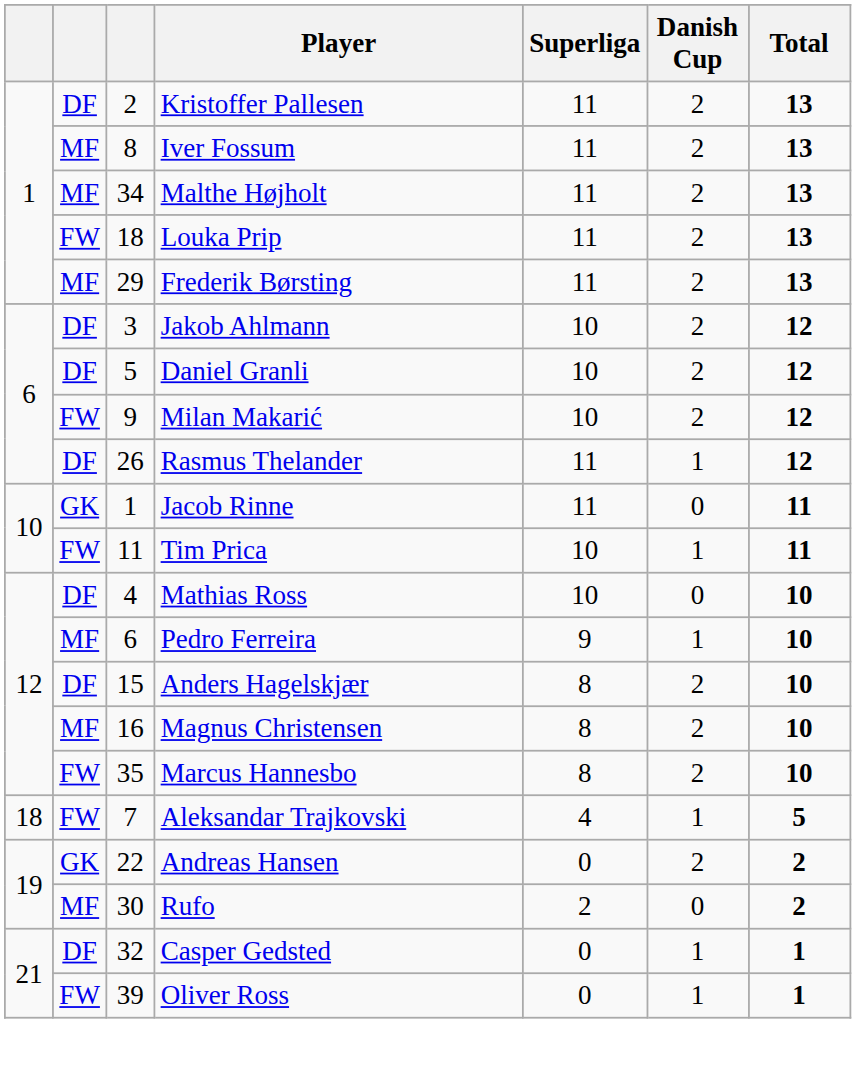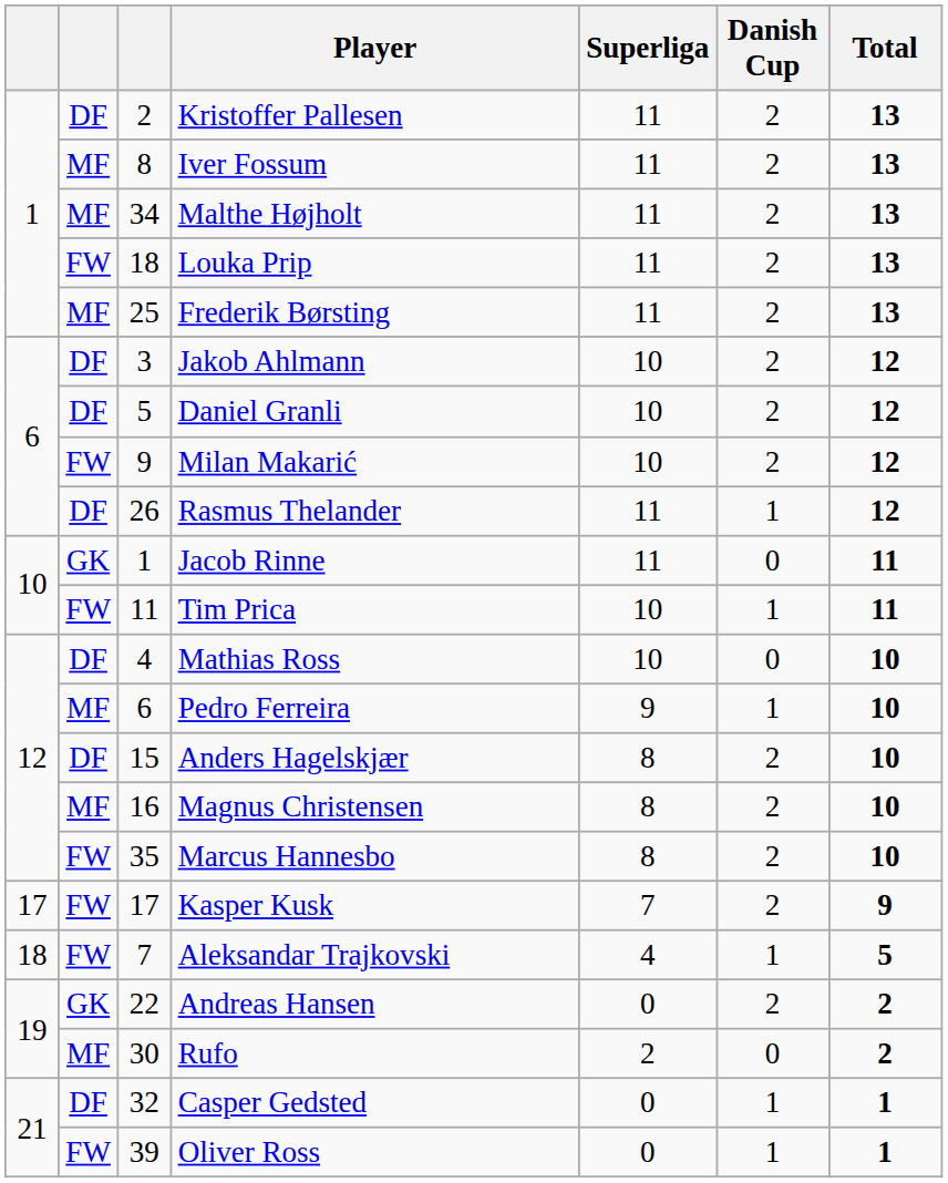 <table class="wikitable sortable" style="font-size: 95%; text-align: center;">
 <tr>
 <th width=20></th>
 <th width=20></th>
 <th width=20></th>
 <th width=200>Player</th>
 <th width=50>Superliga</th>
 <th width=50>Danish Cup</th>
 <th width=50>Total</th>
 </tr>
 <tr>
 <td rowspan=5>1</td>
 <td><a href='#'>DF</a></td>
 <td>2</td>
 <td align=left> <a href='#'>Kristoffer Pallesen</a></td>
 <td>11</td>
 <td>2</td>
 <td><strong>13</strong></td>
 </tr>
 <tr>
 <td><a href='#'>MF</a></td>
 <td>8</td>
 <td align=left> <a href='#'>Iver Fossum</a></td>
 <td>11</td>
 <td>2</td>
 <td><strong>13</strong></td>
 </tr>
 <tr>
 <td><a href='#'>MF</a></td>
 <td>34</td>
 <td align=left> <a href='#'>Malthe Højholt</a></td>
 <td>11</td>
 <td>2</td>
 <td><strong>13</strong></td>
 </tr>
 <tr>
 <td><a href='#'>FW</a></td>
 <td>18</td>
 <td align=left> <a href='#'>Louka Prip</a></td>
 <td>11</td>
 <td>2</td>
 <td><strong>13</strong></td>
 </tr>
 <tr>
 <td><a href='#'>MF</a></td>
-<td>29</td>
+<td>25</td>
 <td align=left> <a href='#'>Frederik Børsting</a></td>
 <td>11</td>
 <td>2</td>
 <td><strong>13</strong></td>
 </tr>
 <tr>
 <td rowspan=4>6</td>
 <td><a href='#'>DF</a></td>
 <td>3</td>
 <td align=left> <a href='#'>Jakob Ahlmann</a></td>
 <td>10</td>
 <td>2</td>
 <td><strong>12</strong></td>
 </tr>
 <tr>
 <td><a href='#'>DF</a></td>
 <td>5</td>
 <td align=left> <a href='#'>Daniel Granli</a></td>
 <td>10</td>
 <td>2</td>
 <td><strong>12</strong></td>
 </tr>
 <tr>
 <td><a href='#'>FW</a></td>
 <td>9</td>
 <td align=left> <a href='#'>Milan Makarić</a></td>
 <td>10</td>
 <td>2</td>
 <td><strong>12</strong></td>
 </tr>
 <tr>
 <td><a href='#'>DF</a></td>
 <td>26</td>
 <td align=left> <a href='#'>Rasmus Thelander</a></td>
 <td>11</td>
 <td>1</td>
 <td><strong>12</strong></td>
 </tr>
 <tr>
 <td rowspan=2>10</td>
 <td><a href='#'>GK</a></td>
 <td>1</td>
 <td align=left> <a href='#'>Jacob Rinne</a></td>
 <td>11</td>
 <td>0</td>
 <td><strong>11</strong></td>
 </tr>
 <tr>
 <td><a href='#'>FW</a></td>
 <td>11</td>
 <td align=left> <a href='#'>Tim Prica</a></td>
 <td>10</td>
 <td>1</td>
 <td><strong>11</strong></td>
 </tr>
 <tr>
 <td rowspan=5>12</td>
 <td><a href='#'>DF</a></td>
 <td>4</td>
 <td align=left> <a href='#'>Mathias Ross</a></td>
 <td>10</td>
 <td>0</td>
 <td><strong>10</strong></td>
 </tr>
 <tr>
 <td><a href='#'>MF</a></td>
 <td>6</td>
 <td align=left> <a href='#'>Pedro Ferreira</a></td>
 <td>9</td>
 <td>1</td>
 <td><strong>10</strong></td>
 </tr>
 <tr>
 <td><a href='#'>DF</a></td>
 <td>15</td>
 <td align=left> <a href='#'>Anders Hagelskjær</a></td>
 <td>8</td>
 <td>2</td>
 <td><strong>10</strong></td>
 </tr>
 <tr>
 <td><a href='#'>MF</a></td>
 <td>16</td>
 <td align=left> <a href='#'>Magnus Christensen</a></td>
 <td>8</td>
 <td>2</td>
 <td><strong>10</strong></td>
 </tr>
 <tr>
 <td><a href='#'>FW</a></td>
 <td>35</td>
 <td align=left> <a href='#'>Marcus Hannesbo</a></td>
 <td>8</td>
 <td>2</td>
 <td><strong>10</strong></td>
 </tr>
 <tr>
+<td rowspan=1>17</td>
+<td><a href='#'>FW</a></td>
+<td>17</td>
+<td align=left> <a href='#'>Kasper Kusk</a></td>
+<td>7</td>
+<td>2</td>
+<td><strong>9</strong></td>
+</tr>
+<tr>
 <td rowspan=1>18</td>
 <td><a href='#'>FW</a></td>
 <td>7</td>
 <td align=left> <a href='#'>Aleksandar Trajkovski</a></td>
 <td>4</td>
 <td>1</td>
 <td><strong>5</strong></td>
 </tr>
 <tr>
 <td rowspan=2>19</td>
 <td><a href='#'>GK</a></td>
 <td>22</td>
 <td align=left> <a href='#'>Andreas Hansen</a></td>
 <td>0</td>
 <td>2</td>
 <td><strong>2</strong></td>
 </tr>
 <tr>
 <td><a href='#'>MF</a></td>
 <td>30</td>
 <td align=left> <a href='#'>Rufo</a></td>
 <td>2</td>
 <td>0</td>
 <td><strong>2</strong></td>
 </tr>
 <tr>
 <td rowspan=2>21</td>
 <td><a href='#'>DF</a></td>
 <td>32</td>
 <td align=left> <a href='#'>Casper Gedsted</a></td>
 <td>0</td>
 <td>1</td>
 <td><strong>1</strong></td>
 </tr>
 <tr>
 <td><a href='#'>FW</a></td>
 <td>39</td>
 <td align=left> <a href='#'>Oliver Ross</a></td>
 <td>0</td>
 <td>1</td>
 <td><strong>1</strong></td>
 </tr>
 </table>
